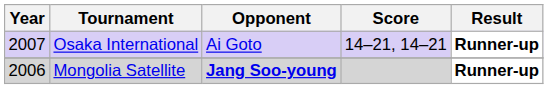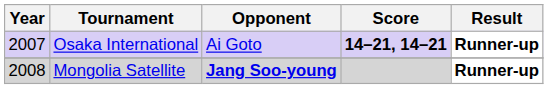 <table class="sortable wikitable" style="font-size: 90%;">
 <tr>
 <th>Year</th>
 <th>Tournament</th>
 <th>Opponent</th>
 <th>Score</th>
 <th>Result</th>
 </tr>
 <tr style="background:#D8CEF6">
 <td align="center">2007</td>
 <td align="left"><a href='#'>Osaka International</a></td>
 <td align="left"> <a href='#'>Ai Goto</a></td>
-<td align="left">14–21, 14–21</td>
+<td align="left"><strong>14–21, 14–21</strong></td>
 <td style="text-align:left; background:white"> <strong>Runner-up</strong></td>
 </tr>
 <tr>
 </tr>
 <tr style="background:#D5D5D5">
-<td align="center">2006</td>
+<td align="center">2008</td>
 <td align="left"><a href='#'>Mongolia Satellite</a></td>
 <td align="left"><strong> <a href='#'>Jang Soo-young</a></strong></td>
 <td align="left"></td>
 <td style="text-align:left; background:white"> <strong>Runner-up</strong></td>
 </tr>
 </table>
